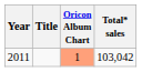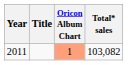 <table class="wikitable">
 <tr>
 <th rowspan="1">Year</th>
 <th rowspan="1">Title</th>
 <th colspan="1"><small><a href='#'>Oricon</a><br>Album<br>Chart</small></th>
 <th colspan="1"><small>Total*<br>sales</small></th>
 </tr>
 <tr>
 <td align="center">2011</td>
 <td></td>
 <td align="center" style="background: lightsalmon;">1</td>
-<td align="center">103,042</td>
+<td align="center">103,082</td>
 </tr>
 </table>
